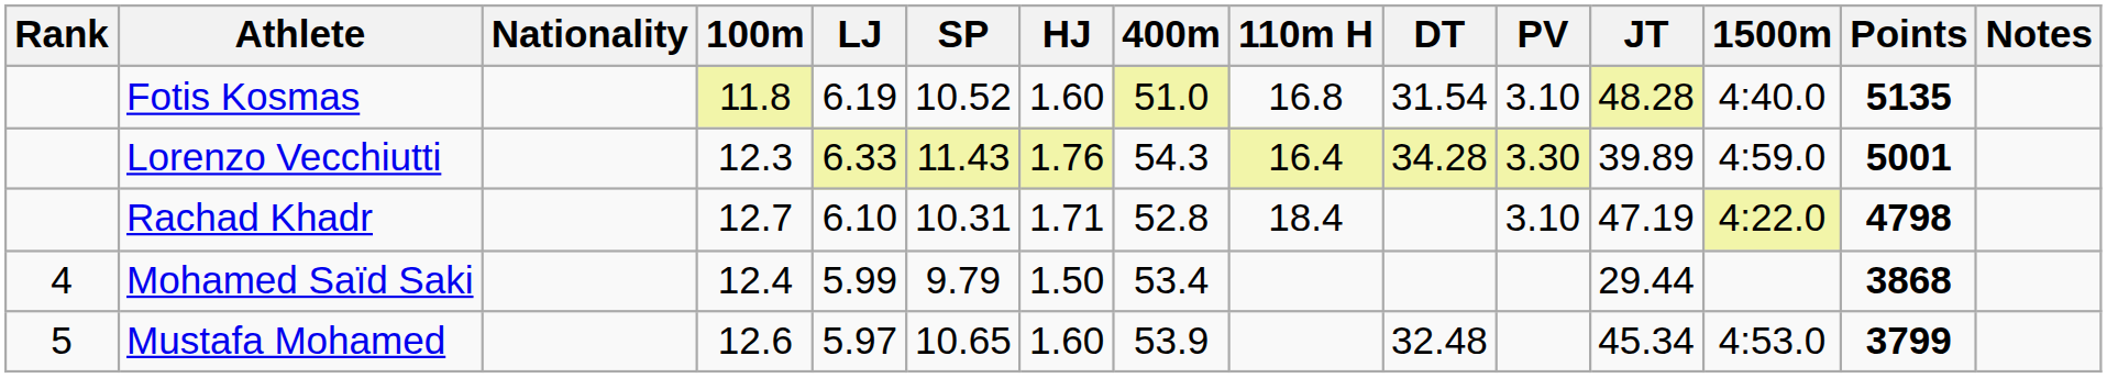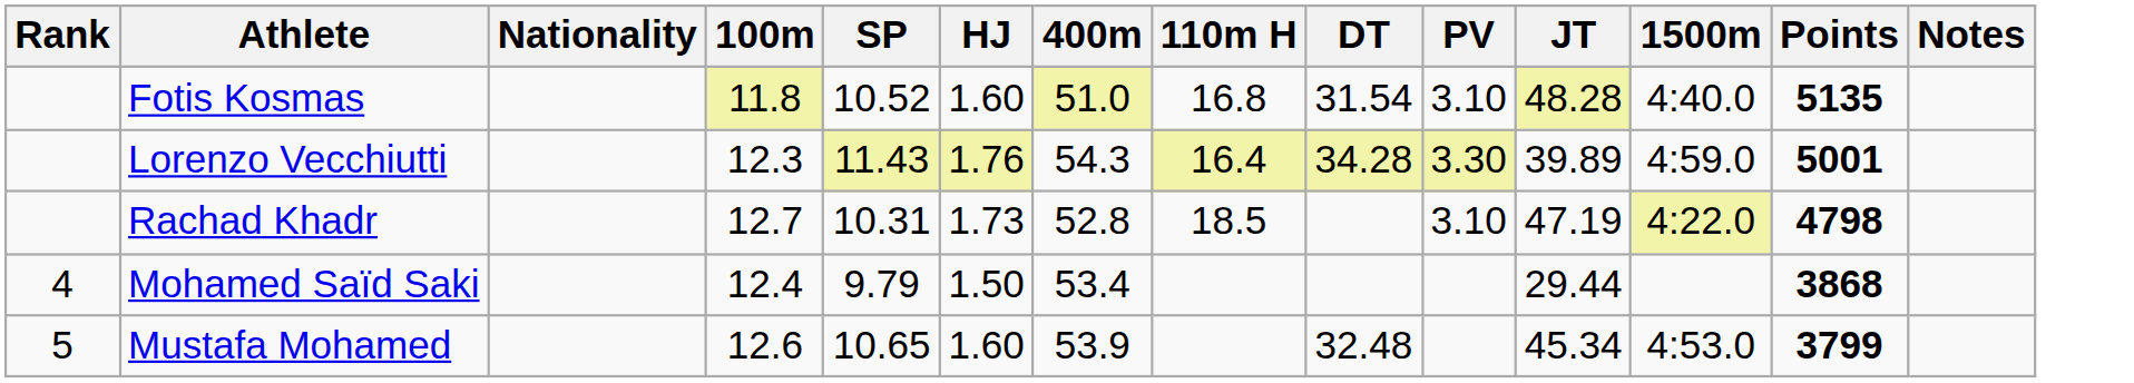 <table class="wikitable sortable" style="text-align:center">
 <tr>
 <th>Rank</th>
 <th>Athlete</th>
 <th>Nationality</th>
 <th>100m</th>
-<th>LJ</th>
 <th>SP</th>
 <th>HJ</th>
 <th>400m</th>
 <th>110m H</th>
 <th>DT</th>
 <th>PV</th>
 <th>JT</th>
 <th>1500m</th>
 <th>Points</th>
 <th>Notes</th>
 </tr>
 <tr>
 <td></td>
 <td align=left><a href='#'>Fotis Kosmas</a></td>
 <td align=left></td>
 <td bgcolor=#F2F5A9>11.8</td>
-<td>6.19</td>
 <td>10.52</td>
 <td>1.60</td>
 <td bgcolor=#F2F5A9>51.0</td>
 <td>16.8</td>
 <td>31.54</td>
 <td>3.10</td>
 <td bgcolor=#F2F5A9>48.28</td>
 <td>4:40.0</td>
 <td><strong>5135</strong></td>
 <td></td>
 </tr>
 <tr>
 <td></td>
 <td align=left><a href='#'>Lorenzo Vecchiutti</a></td>
 <td align=left></td>
 <td>12.3</td>
-<td bgcolor=#F2F5A9>6.33</td>
 <td bgcolor=#F2F5A9>11.43</td>
 <td bgcolor=#F2F5A9>1.76</td>
 <td>54.3</td>
 <td bgcolor=#F2F5A9>16.4</td>
 <td bgcolor=#F2F5A9>34.28</td>
 <td bgcolor=#F2F5A9>3.30</td>
 <td>39.89</td>
 <td>4:59.0</td>
 <td><strong>5001</strong></td>
 <td></td>
 </tr>
 <tr>
 <td></td>
 <td align=left><a href='#'>Rachad Khadr</a></td>
 <td align=left></td>
 <td>12.7</td>
-<td>6.10</td>
 <td>10.31</td>
-<td>1.71</td>
+<td>1.73</td>
 <td>52.8</td>
-<td>18.4</td>
+<td>18.5</td>
 <td></td>
 <td>3.10</td>
 <td>47.19</td>
 <td bgcolor=#F2F5A9>4:22.0</td>
 <td><strong>4798</strong></td>
 <td></td>
 </tr>
 <tr>
 <td>4</td>
 <td align=left><a href='#'>Mohamed Saïd Saki</a></td>
 <td align=left></td>
 <td>12.4</td>
-<td>5.99</td>
 <td>9.79</td>
 <td>1.50</td>
 <td>53.4</td>
 <td></td>
 <td></td>
 <td></td>
 <td>29.44</td>
 <td></td>
 <td><strong>3868</strong></td>
 <td></td>
 </tr>
 <tr>
 <td>5</td>
 <td align=left><a href='#'>Mustafa Mohamed</a></td>
 <td align=left></td>
 <td>12.6</td>
-<td>5.97</td>
 <td>10.65</td>
 <td>1.60</td>
 <td>53.9</td>
 <td></td>
 <td>32.48</td>
 <td></td>
 <td>45.34</td>
 <td>4:53.0</td>
 <td><strong>3799</strong></td>
 <td></td>
 </tr>
 </table>
